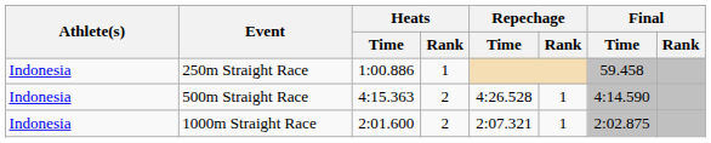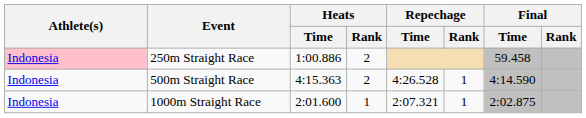 <table class="wikitable" style="font-size:90%">
 <tr>
 <th width=150 rowspan="2">Athlete(s)</th>
 <th width=150 rowspan="2">Event</th>
 <th width=100 colspan="2">Heats</th>
 <th width=100 colspan="2">Repechage</th>
 <th width=100 colspan="2">Final</th>
 </tr>
 <tr>
 <th>Time</th>
 <th>Rank</th>
 <th>Time</th>
 <th>Rank</th>
 <th>Time</th>
 <th>Rank</th>
 </tr>
 <tr>
-<td><a href='#'>Indonesia</a></td>
+<td style="background: pink;"><a href='#'>Indonesia</a></td>
 <td>250m Straight Race</td>
 <td align="center">1:00.886</td>
-<td align="center">1</td>
+<td align="center">2</td>
 <td colspan="2" align="center" bgcolor="wheat"></td>
 <td align="center" bgcolor="silver">59.458</td>
 <td align="center" bgcolor="silver"></td>
 </tr>
 <tr>
 <td><a href='#'>Indonesia</a></td>
 <td>500m Straight Race</td>
 <td align="center">4:15.363</td>
 <td align="center">2</td>
 <td align="center">4:26.528</td>
 <td align="center">1</td>
 <td align="center" bgcolor="silver">4:14.590</td>
 <td align="center" bgcolor="silver"></td>
 </tr>
 <tr>
 <td><a href='#'>Indonesia</a></td>
 <td>1000m Straight Race</td>
 <td align="center">2:01.600</td>
-<td align="center">2</td>
+<td align="center">1</td>
 <td align="center">2:07.321</td>
 <td align="center">1</td>
 <td align="center" bgcolor="silver">2:02.875</td>
 <td align="center" bgcolor="silver"></td>
 </tr>
 </table>
